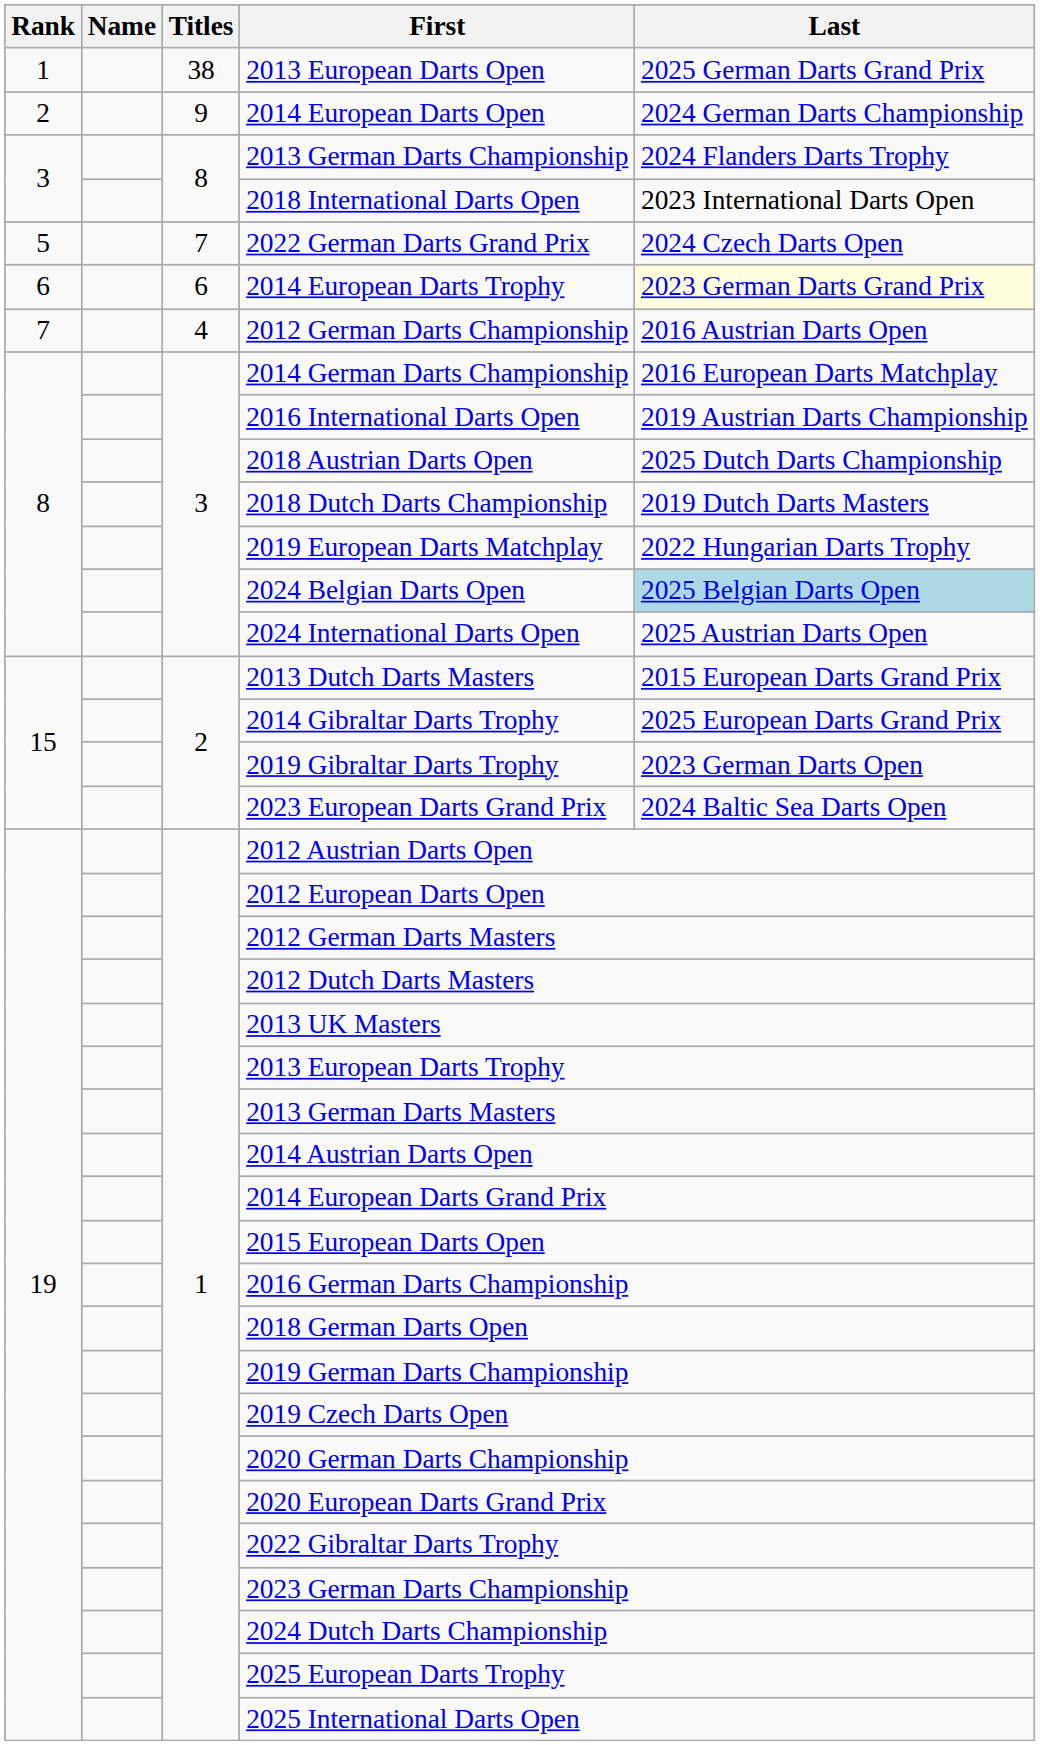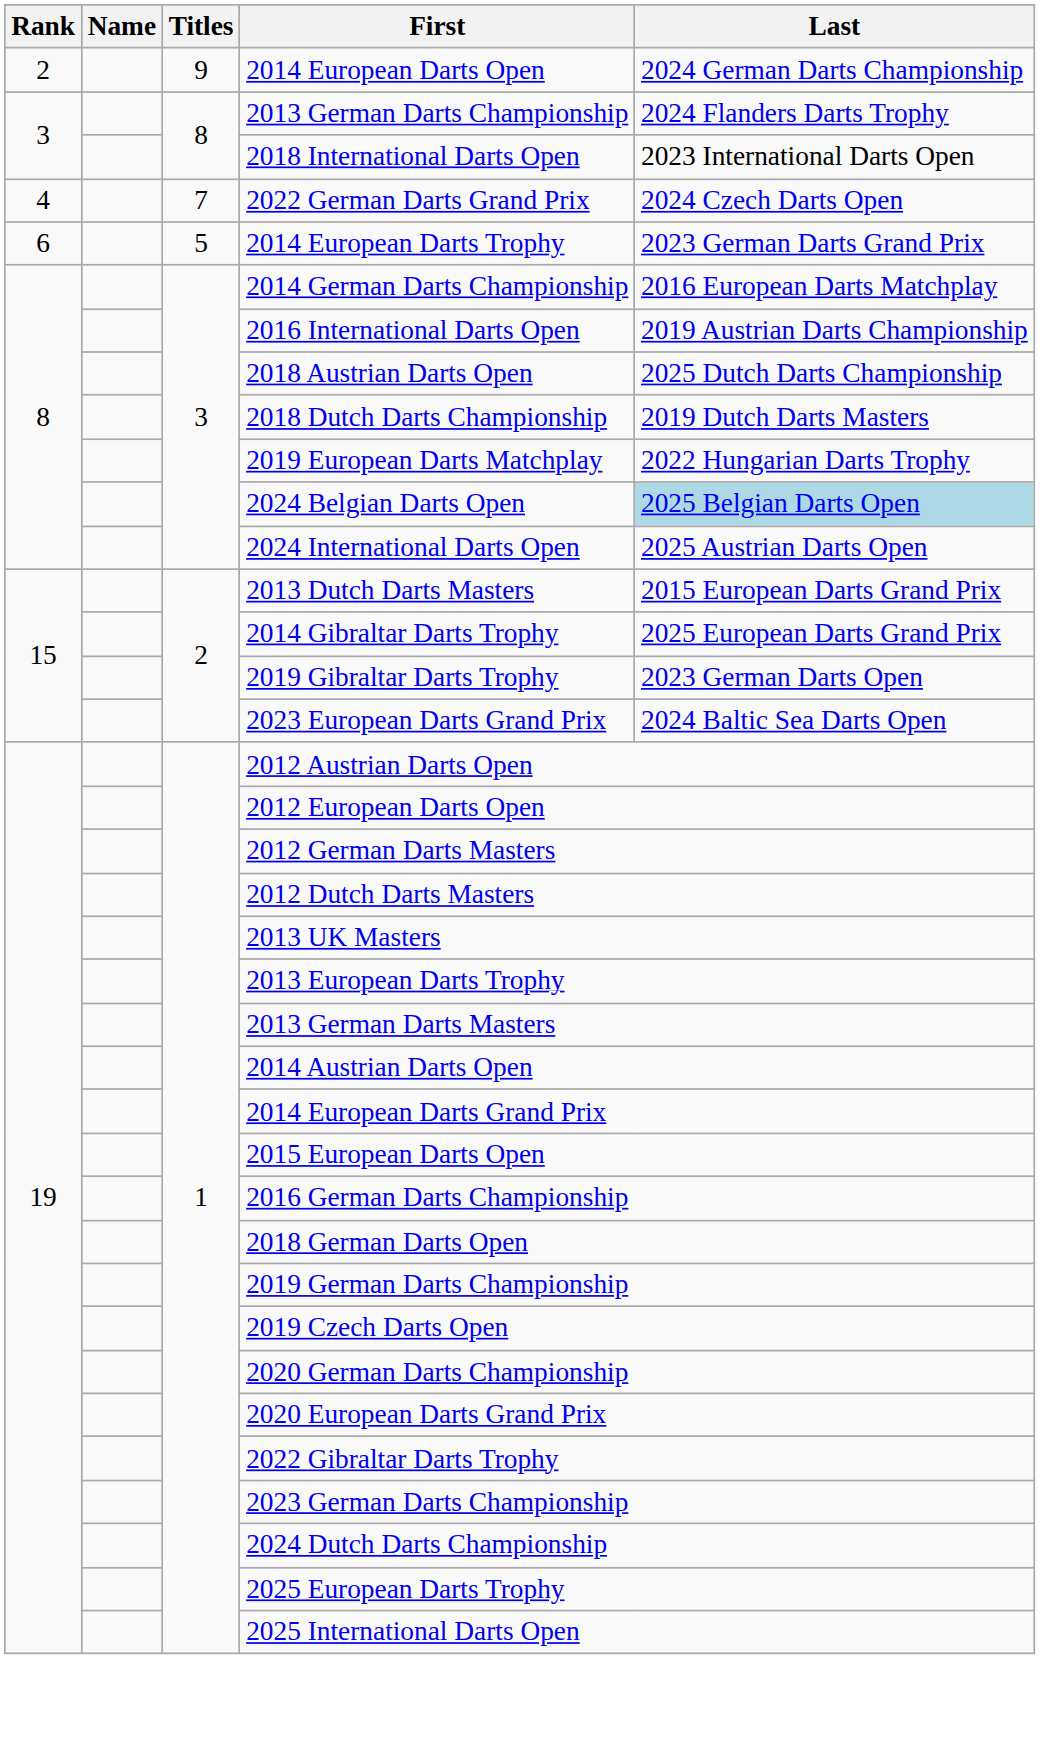 <table class="wikitable style="font-size:100%; text-align: left; width:70%">
 <tr>
 <th>Rank</th>
 <th>Name</th>
 <th>Titles</th>
 <th>First</th>
 <th>Last</th>
-</tr>
-<tr>
-<td align=center>1</td>
-<td></td>
-<td align=center>38</td>
-<td><a href='#'>2013 European Darts Open</a></td>
-<td><a href='#'>2025 German Darts Grand Prix</a></td>
 </tr>
 <tr>
 <td align=center>2</td>
 <td></td>
 <td align=center>9</td>
 <td><a href='#'>2014 European Darts Open</a></td>
 <td><a href='#'>2024 German Darts Championship</a></td>
 </tr>
 <tr>
 <td rowspan=2 align=center>3</td>
 <td></td>
 <td rowspan=2 align=center>8</td>
 <td><a href='#'>2013 German Darts Championship</a></td>
 <td><a href='#'>2024 Flanders Darts Trophy</a></td>
 </tr>
 <tr>
 <td></td>
 <td><a href='#'>2018 International Darts Open</a></td>
 <td>2023 International Darts Open</td>
 </tr>
 <tr>
-<td align=center>5</td>
+<td align=center>4</td>
 <td></td>
 <td align=center>7</td>
 <td><a href='#'>2022 German Darts Grand Prix</a></td>
 <td><a href='#'>2024 Czech Darts Open</a></td>
 </tr>
 <tr>
 <td align=center>6</td>
 <td></td>
-<td align=center>6</td>
+<td align=center>5</td>
 <td><a href='#'>2014 European Darts Trophy</a></td>
-<td style="background: lightyellow;"><a href='#'>2023 German Darts Grand Prix</a></td>
-</tr>
-<tr>
-<td align=center>7</td>
-<td></td>
-<td align=center>4</td>
-<td><a href='#'>2012 German Darts Championship</a></td>
-<td><a href='#'>2016 Austrian Darts Open</a></td>
+<td><a href='#'>2023 German Darts Grand Prix</a></td>
 </tr>
 <tr>
 <td rowspan=7 align=center>8</td>
 <td></td>
 <td rowspan=7 align=center>3</td>
 <td><a href='#'>2014 German Darts Championship</a></td>
 <td><a href='#'>2016 European Darts Matchplay</a></td>
 </tr>
 <tr>
 <td></td>
 <td><a href='#'>2016 International Darts Open</a></td>
 <td><a href='#'>2019 Austrian Darts Championship</a></td>
 </tr>
 <tr>
 <td></td>
 <td><a href='#'>2018 Austrian Darts Open</a></td>
 <td><a href='#'>2025 Dutch Darts Championship</a></td>
 </tr>
 <tr>
 <td></td>
 <td><a href='#'>2018 Dutch Darts Championship</a></td>
 <td><a href='#'>2019 Dutch Darts Masters</a></td>
 </tr>
 <tr>
 <td></td>
 <td><a href='#'>2019 European Darts Matchplay</a></td>
 <td><a href='#'>2022 Hungarian Darts Trophy</a></td>
 </tr>
 <tr>
 <td></td>
 <td><a href='#'>2024 Belgian Darts Open</a></td>
 <td style="background: lightblue;"><a href='#'>2025 Belgian Darts Open</a></td>
 </tr>
 <tr>
 <td></td>
 <td><a href='#'>2024 International Darts Open</a></td>
 <td><a href='#'>2025 Austrian Darts Open</a></td>
 </tr>
 <tr>
 <td rowspan=4 align=center>15</td>
 <td></td>
 <td rowspan=4 align=center>2</td>
 <td><a href='#'>2013 Dutch Darts Masters</a></td>
 <td><a href='#'>2015 European Darts Grand Prix</a></td>
 </tr>
 <tr>
 <td></td>
 <td><a href='#'>2014 Gibraltar Darts Trophy</a></td>
 <td><a href='#'>2025 European Darts Grand Prix</a></td>
 </tr>
 <tr>
 <td></td>
 <td><a href='#'>2019 Gibraltar Darts Trophy</a></td>
 <td><a href='#'>2023 German Darts Open</a></td>
 </tr>
 <tr>
 <td></td>
 <td><a href='#'>2023 European Darts Grand Prix</a></td>
 <td><a href='#'>2024 Baltic Sea Darts Open</a></td>
 </tr>
 <tr>
 <td rowspan=21 align=center>19</td>
 <td></td>
 <td rowspan=21 align=center>1</td>
 <td colspan=2><a href='#'>2012 Austrian Darts Open</a></td>
 </tr>
 <tr>
 <td></td>
 <td colspan=2><a href='#'>2012 European Darts Open</a></td>
 </tr>
 <tr>
 <td></td>
 <td colspan=2><a href='#'>2012 German Darts Masters</a></td>
 </tr>
 <tr>
 <td></td>
 <td colspan=2><a href='#'>2012 Dutch Darts Masters</a></td>
 </tr>
 <tr>
 <td></td>
 <td colspan=2><a href='#'>2013 UK Masters</a></td>
 </tr>
 <tr>
 <td></td>
 <td colspan=2><a href='#'>2013 European Darts Trophy</a></td>
 </tr>
 <tr>
 <td></td>
 <td colspan=2><a href='#'>2013 German Darts Masters</a></td>
 </tr>
 <tr>
 <td></td>
 <td colspan=2><a href='#'>2014 Austrian Darts Open</a></td>
 </tr>
 <tr>
 <td></td>
 <td colspan=2><a href='#'>2014 European Darts Grand Prix</a></td>
 </tr>
 <tr>
 <td></td>
 <td colspan=2><a href='#'>2015 European Darts Open</a></td>
 </tr>
 <tr>
 <td></td>
 <td colspan=2><a href='#'>2016 German Darts Championship</a></td>
 </tr>
 <tr>
 <td></td>
 <td colspan=2><a href='#'>2018 German Darts Open</a></td>
 </tr>
 <tr>
 <td></td>
 <td colspan=2><a href='#'>2019 German Darts Championship</a></td>
 </tr>
 <tr>
 <td></td>
 <td colspan=2><a href='#'>2019 Czech Darts Open</a></td>
 </tr>
 <tr>
 <td></td>
 <td colspan=2><a href='#'>2020 German Darts Championship</a></td>
 </tr>
 <tr>
 <td></td>
 <td colspan=2><a href='#'>2020 European Darts Grand Prix</a></td>
 </tr>
 <tr>
 <td></td>
 <td colspan=2><a href='#'>2022 Gibraltar Darts Trophy</a></td>
 </tr>
 <tr>
 <td></td>
 <td colspan=2><a href='#'>2023 German Darts Championship</a></td>
 </tr>
 <tr>
 <td></td>
 <td colspan=2><a href='#'>2024 Dutch Darts Championship</a></td>
 </tr>
 <tr>
 <td></td>
 <td colspan=2><a href='#'>2025 European Darts Trophy</a></td>
 </tr>
 <tr>
 <td></td>
 <td colspan=2><a href='#'>2025 International Darts Open</a></td>
 </tr>
 </table>
